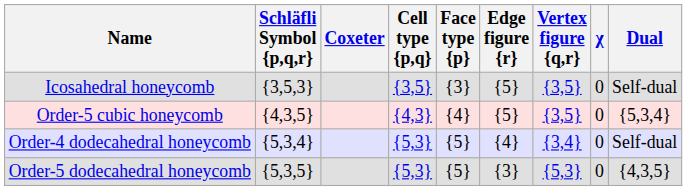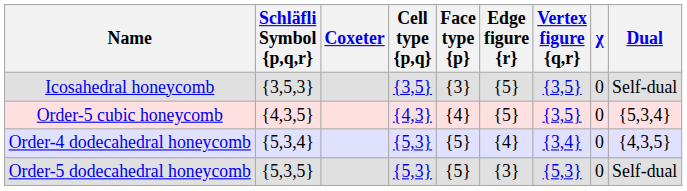 <table class="wikitable">
 <tr>
 <th>Name</th>
 <th><a href='#'>Schläfli</a><br>Symbol<br>{p,q,r}</th>
 <th><a href='#'>Coxeter</a><br></th>
 <th>Cell<br>type<br>{p,q}</th>
 <th>Face<br>type<br>{p}</th>
 <th>Edge<br>figure<br>{r}</th>
 <th><a href='#'>Vertex<br>figure</a><br>{q,r}</th>
 <th><a href='#'>χ</a></th>
 <th><a href='#'>Dual</a></th>
 </tr>
 <tr BGCOLOR="#e0e0e0" align=center>
 <td><a href='#'>Icosahedral honeycomb</a></td>
 <td>{3,5,3}</td>
 <td></td>
 <td><a href='#'>{3,5}</a></td>
 <td>{3}</td>
 <td>{5}</td>
 <td><a href='#'>{3,5}</a></td>
 <td>0</td>
 <td>Self-dual</td>
 </tr>
 <tr BGCOLOR="#ffe0e0" align=center>
 <td><a href='#'>Order-5 cubic honeycomb</a></td>
 <td>{4,3,5}</td>
 <td></td>
 <td><a href='#'>{4,3}</a></td>
 <td>{4}</td>
 <td>{5}</td>
 <td><a href='#'>{3,5}</a></td>
 <td>0</td>
 <td>{5,3,4}</td>
 </tr>
 <tr BGCOLOR="#e0e0ff" align=center>
 <td><a href='#'>Order-4 dodecahedral honeycomb</a></td>
 <td>{5,3,4}</td>
 <td></td>
 <td><a href='#'>{5,3}</a></td>
 <td>{5}</td>
 <td>{4}</td>
 <td><a href='#'>{3,4}</a></td>
 <td>0</td>
-<td>Self-dual</td>
+<td>{4,3,5}</td>
 </tr>
 <tr BGCOLOR="#e0e0e0" align=center>
 <td><a href='#'>Order-5 dodecahedral honeycomb</a></td>
 <td>{5,3,5}</td>
 <td></td>
 <td><a href='#'>{5,3}</a></td>
 <td>{5}</td>
 <td>{3}</td>
 <td><a href='#'>{5,3}</a></td>
 <td>0</td>
-<td>{4,3,5}</td>
+<td>Self-dual</td>
 </tr>
 </table>
